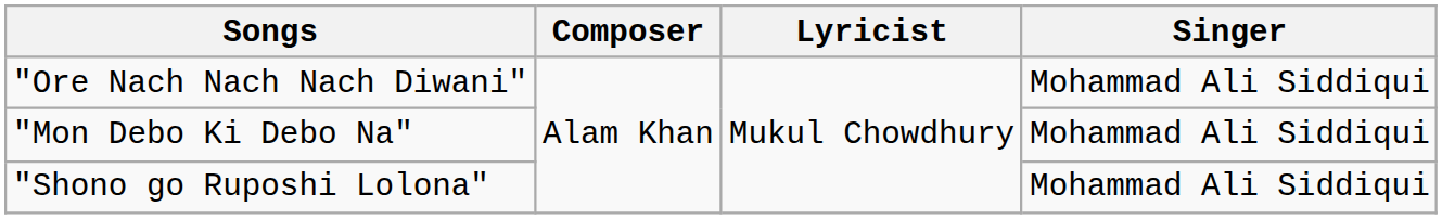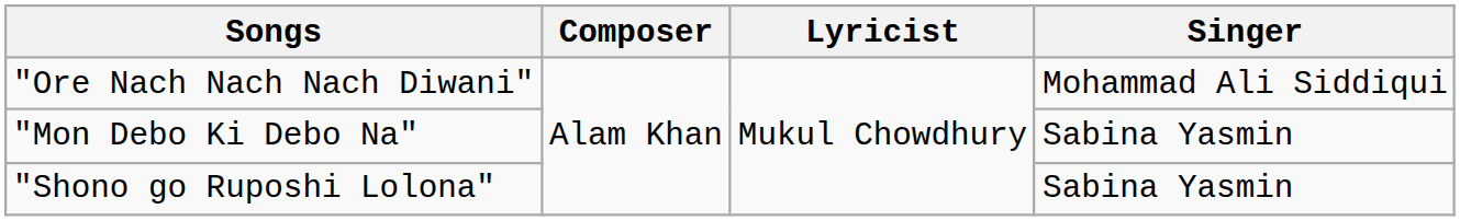 <table class="wikitable">
 <tr>
 <th>Songs</th>
 <th>Composer</th>
 <th>Lyricist</th>
 <th>Singer</th>
 </tr>
 <tr>
 <td>"Ore Nach Nach Nach Diwani"</td>
 <td rowspan="3">Alam Khan</td>
 <td rowspan="3">Mukul Chowdhury</td>
 <td>Mohammad Ali Siddiqui</td>
 </tr>
 <tr>
 <td>"Mon Debo Ki Debo Na"</td>
-<td>Mohammad Ali Siddiqui</td>
+<td>Sabina Yasmin</td>
 </tr>
 <tr>
 <td>"Shono go Ruposhi Lolona"</td>
-<td>Mohammad Ali Siddiqui</td>
+<td>Sabina Yasmin</td>
 </tr>
 </table>
